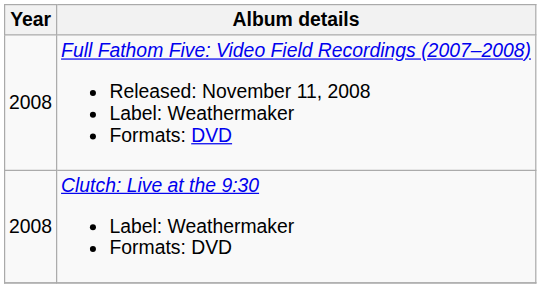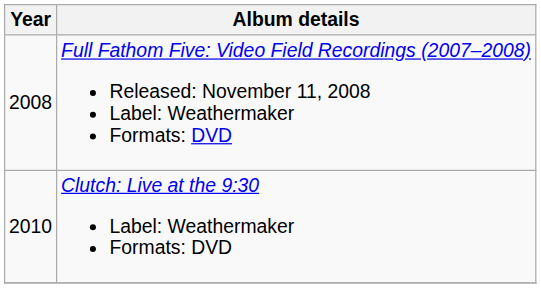 <table class="wikitable" border="1">
 <tr>
 <th>Year</th>
 <th>Album details</th>
 </tr>
 <tr>
 <td align="center">2008</td>
 <td><em><a href='#'>Full Fathom Five: Video Field Recordings (2007–2008)</a></em><br><ul><li>Released: November 11, 2008</li><li>Label: Weathermaker</li><li>Formats: <a href='#'>DVD</a></li></ul></td>
 </tr>
 <tr>
-<td align="center">2008</td>
+<td align="center">2010</td>
 <td><em><a href='#'>Clutch: Live at the 9:30</a></em><br><ul><li>Label: Weathermaker</li><li>Formats: DVD</li></ul></td>
 </tr>
 <tr>
 </tr>
 </table>
